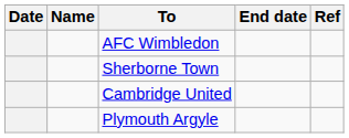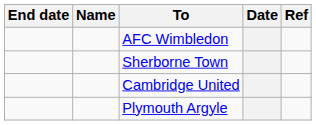 <table class="wikitable sortable plainrowheaders">
 <tr>
-<th scope=col>Date</th>
+<th scope=col>End date</th>
 <th scope=col>Name</th>
 <th scope=col>To</th>
-<th scope=col>End date</th>
+<th scope=col>Date</th>
 <th scope=col class=unsortable>Ref</th>
 </tr>
 <tr>
-<th scope=row></th>
+<td></td>
 <td></td>
 <td><a href='#'>AFC Wimbledon</a></td>
-<td></td>
+<th scope=row></th>
 <td style="text-align:center;"></td>
 </tr>
 <tr>
-<th scope=row></th>
+<td></td>
 <td></td>
 <td><a href='#'>Sherborne Town</a></td>
-<td></td>
+<th scope=row></th>
 <td style="text-align:center;"></td>
 </tr>
 <tr>
-<th scope=row></th>
+<td></td>
 <td></td>
 <td><a href='#'>Cambridge United</a></td>
-<td></td>
+<th scope=row></th>
 <td style="text-align:center;"></td>
 </tr>
 <tr>
-<th scope=row></th>
+<td></td>
 <td></td>
 <td><a href='#'>Plymouth Argyle</a></td>
-<td></td>
+<th scope=row></th>
 <td style="text-align:center;"></td>
 </tr>
 </table>
